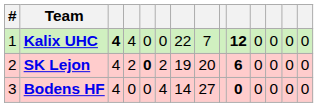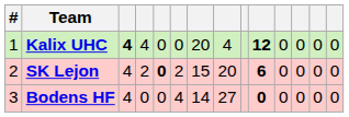 <table class="wikitable sortable">
 <tr>
 <th>#</th>
 <th>Team</th>
 <th></th>
 <th></th>
 <th></th>
 <th></th>
 <th></th>
 <th></th>
 <th></th>
 <th></th>
 <th></th>
 <th></th>
 <th></th>
 <th></th>
 </tr>
 <tr style="background: #D0F0C0;">
 <td>1</td>
 <td><strong><a href='#'>Kalix UHC</a></strong></td>
 <td style="text-align: center;"><strong>4</strong></td>
 <td style="text-align: center;">4</td>
 <td style="text-align: center;">0</td>
 <td style="text-align: center;">0</td>
-<td style="text-align: center;">22</td>
-<td style="text-align: center;">7</td>
+<td style="text-align: center;">20</td>
+<td style="text-align: center;">4</td>
 <td style="text-align: center;"></td>
 <td style="text-align: center;"><strong>12</strong></td>
 <td style="text-align: center;">0</td>
 <td style="text-align: center;">0</td>
 <td style="text-align: center;">0</td>
 <td style="text-align: center;">0</td>
 </tr>
 <tr style="background: #FFCCCC;">
 <td>2</td>
 <td><strong><a href='#'>SK Lejon</a></strong></td>
 <td style="text-align: center;">4</td>
 <td style="text-align: center;">2</td>
 <td style="text-align: center;"><strong>0</strong></td>
 <td style="text-align: center;">2</td>
-<td style="text-align: center;">19</td>
+<td style="text-align: center;">15</td>
 <td style="text-align: center;">20</td>
 <td style="text-align: center;"></td>
 <td style="text-align: center;"><strong>6</strong></td>
 <td style="text-align: center;">0</td>
 <td style="text-align: center;">0</td>
 <td style="text-align: center;">0</td>
 <td style="text-align: center;">0</td>
 </tr>
 <tr style="background: #FFCCCC;">
 <td>3</td>
 <td> <strong><a href='#'>Bodens HF</a></strong></td>
 <td style="text-align: center;">4</td>
 <td style="text-align: center;">0</td>
 <td style="text-align: center;">0</td>
 <td style="text-align: center;">4</td>
 <td style="text-align: center;">14</td>
 <td style="text-align: center;">27</td>
 <td style="text-align: center;"></td>
 <td style="text-align: center;"><strong>0</strong></td>
 <td style="text-align: center;">0</td>
 <td style="text-align: center;">0</td>
 <td style="text-align: center;">0</td>
 <td style="text-align: center;">0</td>
 </tr>
 </table>
